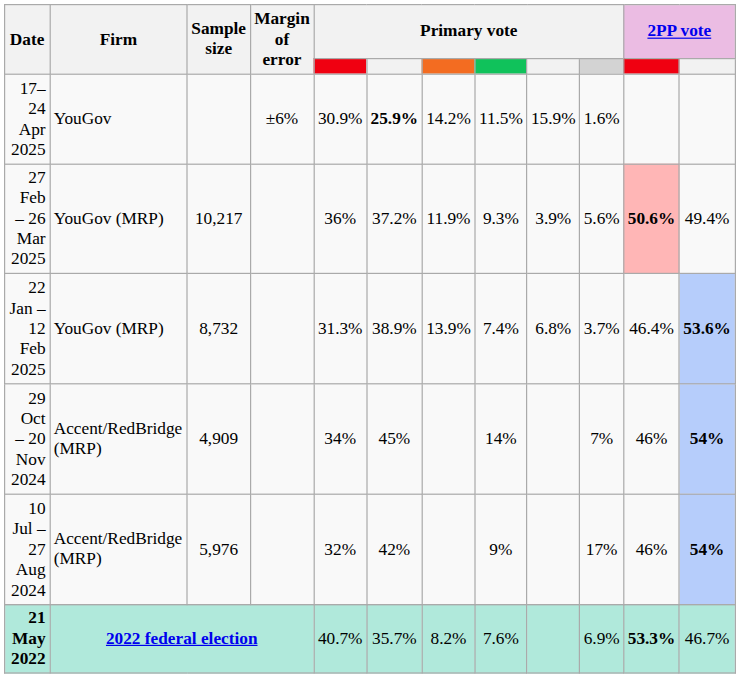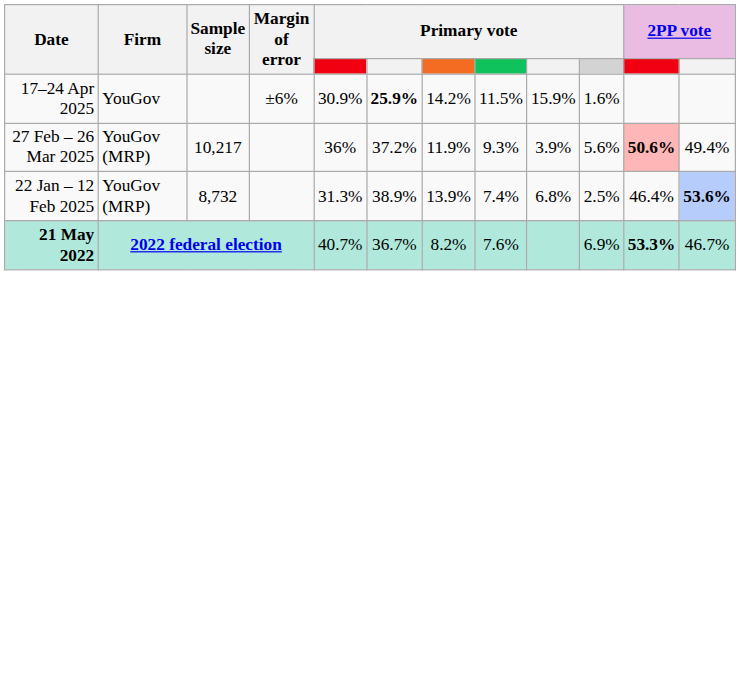 <table class="nowrap wikitable tpl-blanktable" style=text-align:center;font-size:90%>
 <tr>
 <th rowspan=2>Date</th>
 <th rowspan=2>Firm</th>
 <th rowspan=2>Sample<br>size</th>
 <th rowspan=2>Margin<br>of error</th>
 <th colspan=6>Primary vote</th>
 <th colspan=2 class=unsortable style=background:#ebbce3><a href='#'>2PP vote</a></th>
 </tr>
 <tr>
 <th class="unsortable" style="background:#F00011"></th>
 <th class="unsortable" style=background:></th>
 <th class=unsortable style=background:#f36c21></th>
 <th class=unsortable style=background:#10C25B></th>
 <th class=unsortable style=background:></th>
 <th class=unsortable style=background:lightgray></th>
 <th class="unsortable" style="background:#F00011"></th>
 <th class="unsortable" style=background:></th>
 </tr>
 <tr>
 <td align=right>17–24 Apr 2025</td>
 <td align=left>YouGov</td>
 <td></td>
 <td>±6%</td>
 <td>30.9%</td>
 <td><strong>25.9%</strong></td>
 <td>14.2%</td>
 <td>11.5%</td>
 <td>15.9%</td>
 <td>1.6%</td>
 <td></td>
 <td></td>
 </tr>
 <tr>
 <td align=right>27 Feb – 26 Mar 2025</td>
 <td align=left>YouGov (MRP)</td>
 <td>10,217</td>
 <td></td>
 <td>36%</td>
 <td>37.2%</td>
 <td>11.9%</td>
 <td>9.3%</td>
 <td>3.9%</td>
 <td>5.6%</td>
 <th style=background:#FFB6B6>50.6%</th>
 <td>49.4%</td>
 </tr>
 <tr>
 <td align=right>22 Jan – 12 Feb 2025</td>
 <td align=left>YouGov (MRP)</td>
 <td>8,732</td>
 <td></td>
 <td>31.3%</td>
 <td>38.9%</td>
 <td>13.9%</td>
 <td>7.4%</td>
 <td>6.8%</td>
-<td>3.7%</td>
+<td>2.5%</td>
 <td>46.4%</td>
 <th style="background:#B6CDFB">53.6%</th>
-</tr>
-<tr>
-<td align=right>29 Oct – 20 Nov 2024</td>
-<td align=left>Accent/RedBridge (MRP)</td>
-<td>4,909</td>
-<td></td>
-<td>34%</td>
-<td>45%</td>
-<td></td>
-<td>14%</td>
-<td></td>
-<td>7%</td>
-<td>46%</td>
-<th style="background:#B6CDFB">54%</th>
-</tr>
-<tr>
-<td align=right>10 Jul – 27 Aug 2024</td>
-<td align=left>Accent/RedBridge (MRP)</td>
-<td>5,976</td>
-<td></td>
-<td>32%</td>
-<td>42%</td>
-<td></td>
-<td>9%</td>
-<td></td>
-<td>17%</td>
-<td>46%</td>
-<th style="background:#B6CDFB"><strong>54%</strong></th>
 </tr>
 <tr>
 </tr>
 <tr style=background:#b0e9db>
 <td style=text-align:right data-sort-value=21-May-2022><strong>21 May 2022</strong></td>
 <td colspan=3 style=text-align:center><strong><a href='#'>2022 federal election</a></strong></td>
 <td>40.7%</td>
-<td>35.7%</td>
+<td>36.7%</td>
 <td>8.2%</td>
 <td>7.6%</td>
 <td></td>
 <td>6.9%</td>
 <td><strong>53.3%</strong></td>
 <td>46.7%</td>
 </tr>
 </table>
